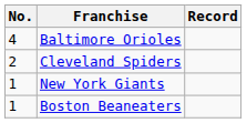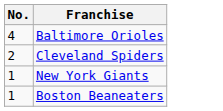 <table class="wikitable" style="text-align:left;">
 <tr>
 <th>No.</th>
 <th>Franchise</th>
-<th>Record</th>
 </tr>
 <tr>
 <td>4</td>
 <td><a href='#'>Baltimore Orioles</a></td>
-<td></td>
 </tr>
 <tr>
 <td>2</td>
 <td><a href='#'>Cleveland Spiders</a></td>
-<td></td>
 </tr>
 <tr>
 <td>1</td>
 <td><a href='#'>New York Giants</a></td>
-<td></td>
 </tr>
 <tr>
 <td>1</td>
 <td><a href='#'>Boston Beaneaters</a></td>
-<td></td>
 </tr>
 </table>
